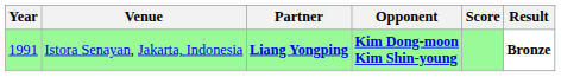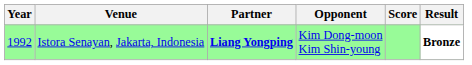 <table class="sortable wikitable" style="font-size: 90%;">
 <tr>
 <th>Year</th>
 <th>Venue</th>
 <th>Partner</th>
 <th>Opponent</th>
 <th>Score</th>
 <th>Result</th>
 </tr>
 <tr style="background:#98FB98">
-<td align="center"><a href='#'>1991</a></td>
+<td align="center"><a href='#'>1992</a></td>
 <td align="left"><a href='#'>Istora Senayan</a>, <a href='#'>Jakarta, Indonesia</a></td>
 <td align="left"><strong> <a href='#'>Liang Yongping</a></strong></td>
-<td align="left"><strong> <a href='#'>Kim Dong-moon</a> <br>  <a href='#'>Kim Shin-young</a></strong></td>
+<td align="left"> <a href='#'>Kim Dong-moon</a> <br>  <a href='#'>Kim Shin-young</a></td>
 <td align="left"></td>
 <td style="text-align:left; background:white"> <strong>Bronze</strong></td>
 </tr>
 </table>
